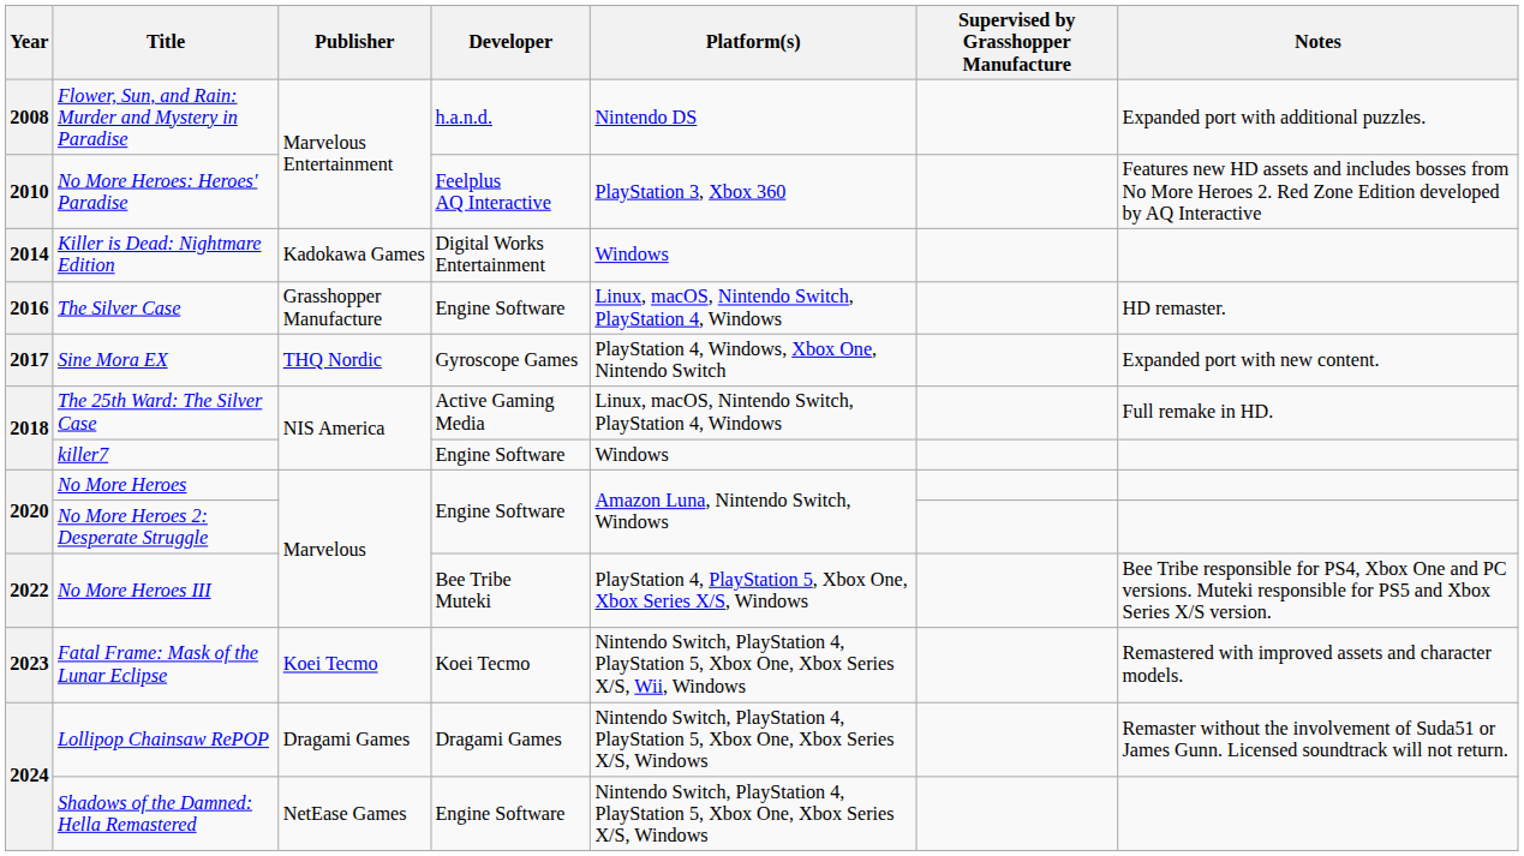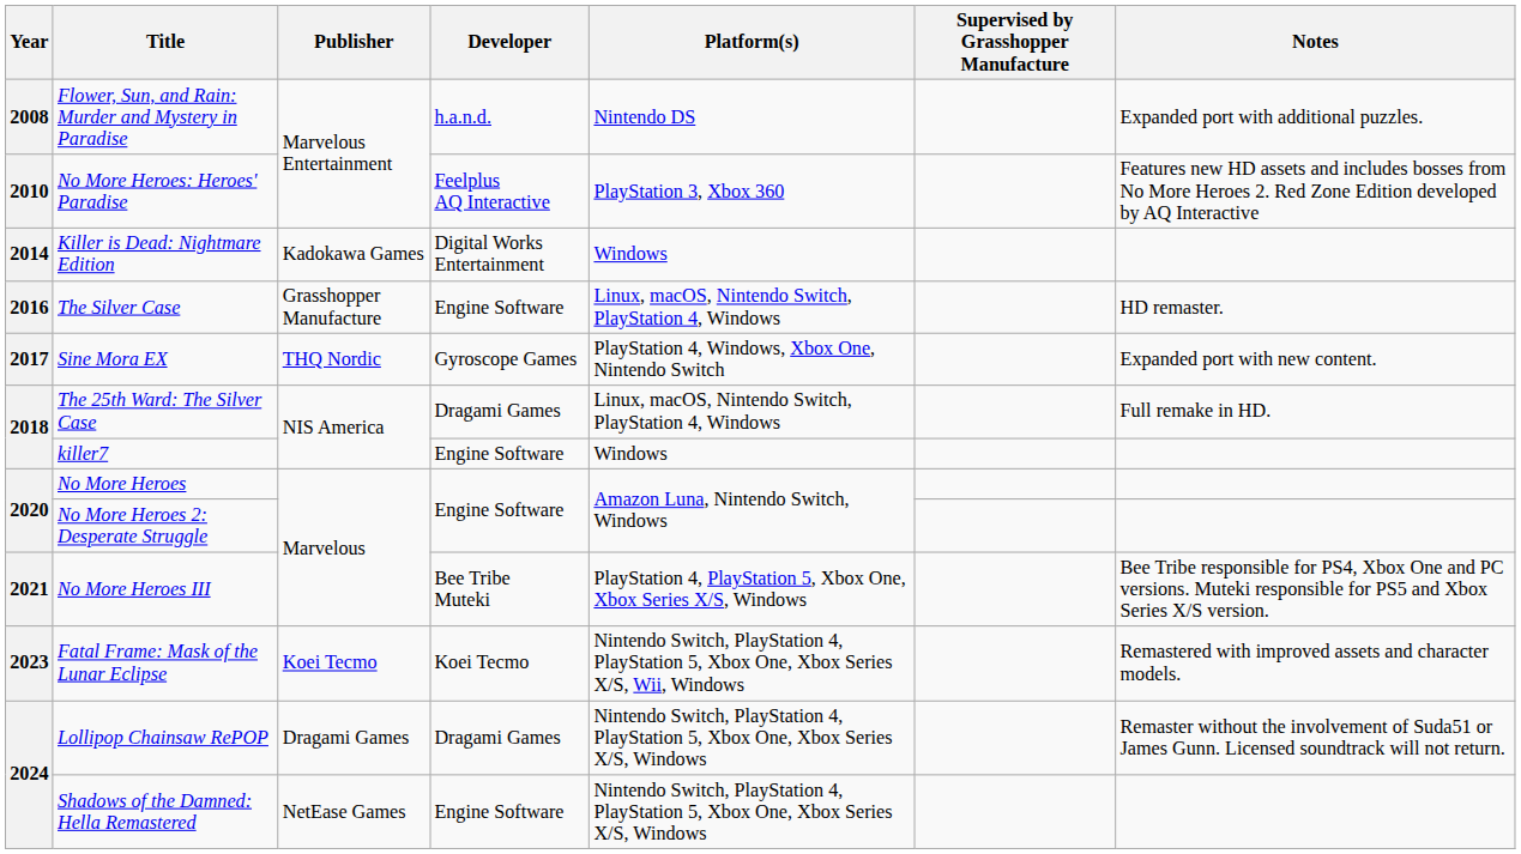 <table class="wikitable sortable">
 <tr>
 <th>Year</th>
 <th>Title</th>
 <th>Publisher</th>
 <th>Developer</th>
 <th>Platform(s)</th>
 <th class="unsortable">Supervised by Grasshopper Manufacture</th>
 <th class="unsortable">Notes</th>
 </tr>
 <tr>
 <th>2008</th>
 <td><em><a href='#'>Flower, Sun, and Rain: Murder and Mystery in Paradise</a></em></td>
 <td rowspan="2">Marvelous Entertainment</td>
 <td><a href='#'>h.a.n.d.</a></td>
 <td><a href='#'>Nintendo DS</a></td>
 <td></td>
 <td>Expanded port with additional puzzles.</td>
 </tr>
 <tr>
 <th>2010</th>
 <td><em><a href='#'>No More Heroes: Heroes' Paradise</a></em></td>
 <td><a href='#'>Feelplus</a> <br><a href='#'>AQ Interactive</a><br></td>
 <td><a href='#'>PlayStation 3</a>, <a href='#'>Xbox 360</a></td>
 <td></td>
 <td>Features new HD assets and includes bosses from No More Heroes 2. Red Zone Edition developed by AQ Interactive</td>
 </tr>
 <tr>
 <th>2014</th>
 <td><em><a href='#'>Killer is Dead: Nightmare Edition</a></em></td>
 <td>Kadokawa Games</td>
 <td>Digital Works Entertainment</td>
 <td><a href='#'>Windows</a></td>
 <td></td>
 <td></td>
 </tr>
 <tr>
 <th>2016</th>
 <td><em><a href='#'>The Silver Case</a></em></td>
 <td>Grasshopper Manufacture</td>
 <td>Engine Software</td>
 <td><a href='#'>Linux</a>, <a href='#'>macOS</a>, <a href='#'>Nintendo Switch</a>, <a href='#'>PlayStation 4</a>, Windows</td>
 <td></td>
 <td>HD remaster.</td>
 </tr>
 <tr>
 <th>2017</th>
 <td><em><a href='#'>Sine Mora EX</a></em></td>
 <td><a href='#'>THQ Nordic</a></td>
 <td>Gyroscope Games</td>
 <td>PlayStation 4, Windows, <a href='#'>Xbox One</a>, Nintendo Switch</td>
 <td></td>
 <td>Expanded port with new content.</td>
 </tr>
 <tr>
 <th rowspan="2">2018</th>
 <td><em><a href='#'>The 25th Ward: The Silver Case</a></em></td>
 <td rowspan="2">NIS America</td>
-<td>Active Gaming Media</td>
+<td>Dragami Games</td>
 <td>Linux, macOS, Nintendo Switch, PlayStation 4, Windows</td>
 <td></td>
 <td>Full remake in HD.</td>
 </tr>
 <tr>
 <td><em><a href='#'>killer7</a></em></td>
 <td>Engine Software</td>
 <td>Windows</td>
 <td></td>
 <td></td>
 </tr>
 <tr>
 <th rowspan="2">2020</th>
 <td><em><a href='#'>No More Heroes</a></em></td>
 <td rowspan="3">Marvelous</td>
 <td rowspan="2">Engine Software</td>
 <td rowspan="2"><a href='#'>Amazon Luna</a>, Nintendo Switch, Windows</td>
 <td></td>
 <td></td>
 </tr>
 <tr>
 <td><em><a href='#'>No More Heroes 2: Desperate Struggle</a></em></td>
 <td></td>
 <td></td>
 </tr>
 <tr>
-<th>2022</th>
+<th>2021</th>
 <td><em><a href='#'>No More Heroes III</a></em></td>
 <td>Bee Tribe <br>Muteki<br></td>
 <td>PlayStation 4, <a href='#'>PlayStation 5</a>, Xbox One, <a href='#'>Xbox Series X/S</a>, Windows</td>
 <td></td>
 <td>Bee Tribe responsible for PS4, Xbox One and PC versions. Muteki responsible for PS5 and Xbox Series X/S version.</td>
 </tr>
 <tr>
 <th>2023</th>
 <td><em><a href='#'>Fatal Frame: Mask of the Lunar Eclipse</a></em></td>
 <td><a href='#'>Koei Tecmo</a></td>
 <td>Koei Tecmo</td>
 <td>Nintendo Switch, PlayStation 4, PlayStation 5, Xbox One, Xbox Series X/S, <a href='#'>Wii</a>, Windows</td>
 <td></td>
 <td>Remastered with improved assets and character models.</td>
 </tr>
 <tr>
 <th rowspan="2">2024</th>
 <td><em><a href='#'>Lollipop Chainsaw RePOP</a></em></td>
 <td>Dragami Games</td>
 <td>Dragami Games</td>
 <td>Nintendo Switch, PlayStation 4, PlayStation 5, Xbox One, Xbox Series X/S, Windows</td>
 <td></td>
 <td>Remaster without the involvement of Suda51 or James Gunn. Licensed soundtrack will not return.</td>
 </tr>
 <tr>
 <td><em><a href='#'>Shadows of the Damned: Hella Remastered</a></em></td>
 <td>NetEase Games</td>
 <td>Engine Software</td>
 <td>Nintendo Switch, PlayStation 4, PlayStation 5, Xbox One, Xbox Series X/S, Windows</td>
 <td></td>
 <td></td>
 </tr>
 </table>
